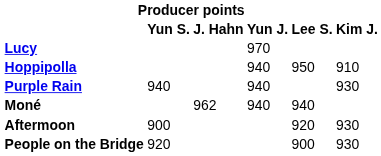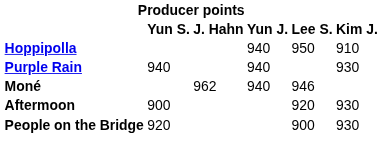 <table class="toccolours" align="left" font-size:100%;text-align:center;background:transparent;">
 <tr style="border-bottom:solid 3px;">
 <th colspan="6">Producer points</th>
 </tr>
 <tr>
 <th></th>
 <th>Yun S.</th>
 <th>J. Hahn</th>
 <th>Yun J.</th>
 <th>Lee S.</th>
 <th>Kim J.</th>
-</tr>
-<tr>
-<td><strong><a href='#'>Lucy</a></strong></td>
-<td></td>
-<td></td>
-<td>970</td>
-<td></td>
-<td></td>
 </tr>
 <tr>
 <td><strong><a href='#'>Hoppipolla</a></strong></td>
 <td></td>
 <td></td>
 <td>940</td>
 <td>950</td>
 <td>910</td>
 </tr>
 <tr>
 <td><strong><a href='#'>Purple Rain</a></strong></td>
 <td>940</td>
 <td></td>
 <td>940</td>
 <td></td>
 <td>930</td>
 </tr>
 <tr>
 <td><strong>Moné</strong></td>
 <td></td>
 <td>962</td>
 <td>940</td>
-<td>940</td>
+<td>946</td>
 <td></td>
 </tr>
 <tr>
 <td><strong>Aftermoon</strong></td>
 <td>900</td>
 <td></td>
 <td></td>
 <td>920</td>
 <td>930</td>
 </tr>
 <tr>
 <td><strong>People on the Bridge</strong></td>
 <td>920</td>
 <td></td>
 <td></td>
 <td>900</td>
 <td>930</td>
 </tr>
 </table>
